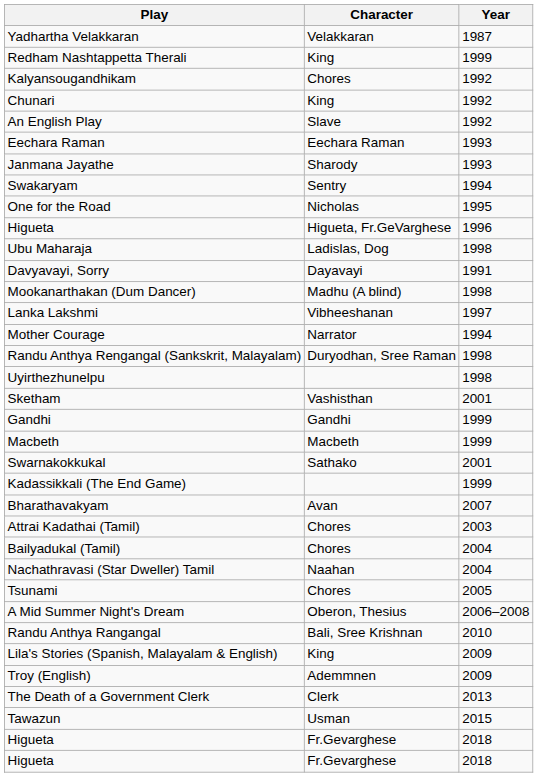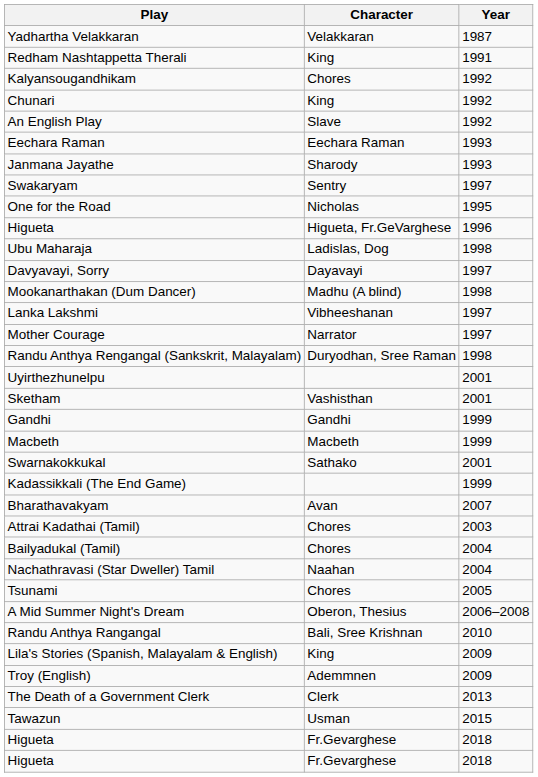 <table class="wikitable">
 <tr>
 <th>Play</th>
 <th>Character</th>
 <th>Year</th>
 </tr>
 <tr>
 <td>Yadhartha Velakkaran</td>
 <td>Velakkaran</td>
 <td>1987</td>
 </tr>
 <tr>
 <td>Redham Nashtappetta Therali</td>
 <td>King</td>
-<td>1999</td>
+<td>1991</td>
 </tr>
 <tr>
 <td>Kalyansougandhikam</td>
 <td>Chores</td>
 <td>1992</td>
 </tr>
 <tr>
 <td>Chunari</td>
 <td>King</td>
 <td>1992</td>
 </tr>
 <tr>
 <td>An English Play</td>
 <td>Slave</td>
 <td>1992</td>
 </tr>
 <tr>
 <td>Eechara Raman</td>
 <td>Eechara Raman</td>
 <td>1993</td>
 </tr>
 <tr>
 <td>Janmana Jayathe</td>
 <td>Sharody</td>
 <td>1993</td>
 </tr>
 <tr>
 <td>Swakaryam</td>
 <td>Sentry</td>
-<td>1994</td>
+<td>1997</td>
 </tr>
 <tr>
 <td>One for the Road</td>
 <td>Nicholas</td>
 <td>1995</td>
 </tr>
 <tr>
 <td>Higueta</td>
 <td>Higueta, Fr.GeVarghese</td>
 <td>1996</td>
 </tr>
 <tr>
 <td>Ubu Maharaja</td>
 <td>Ladislas, Dog</td>
 <td>1998</td>
 </tr>
 <tr>
 <td>Davyavayi, Sorry</td>
 <td>Dayavayi</td>
-<td>1991</td>
+<td>1997</td>
 </tr>
 <tr>
 <td>Mookanarthakan (Dum Dancer)</td>
 <td>Madhu (A blind)</td>
 <td>1998</td>
 </tr>
 <tr>
 <td>Lanka Lakshmi</td>
 <td>Vibheeshanan</td>
 <td>1997</td>
 </tr>
 <tr>
 <td>Mother Courage</td>
 <td>Narrator</td>
-<td>1994</td>
+<td>1997</td>
 </tr>
 <tr>
 <td>Randu Anthya Rengangal (Sankskrit, Malayalam)</td>
 <td>Duryodhan, Sree Raman</td>
 <td>1998</td>
 </tr>
 <tr>
 <td>Uyirthezhunelpu</td>
 <td></td>
-<td>1998</td>
+<td>2001</td>
 </tr>
 <tr>
 <td>Sketham</td>
 <td>Vashisthan</td>
 <td>2001</td>
 </tr>
 <tr>
 <td>Gandhi</td>
 <td>Gandhi</td>
 <td>1999</td>
 </tr>
 <tr>
 <td>Macbeth</td>
 <td>Macbeth</td>
 <td>1999</td>
 </tr>
 <tr>
 <td>Swarnakokkukal</td>
 <td>Sathako</td>
 <td>2001</td>
 </tr>
 <tr>
 <td>Kadassikkali (The End Game)</td>
 <td></td>
 <td>1999</td>
 </tr>
 <tr>
 <td>Bharathavakyam</td>
 <td>Avan</td>
 <td>2007</td>
 </tr>
 <tr>
 <td>Attrai Kadathai (Tamil)</td>
 <td>Chores</td>
 <td>2003</td>
 </tr>
 <tr>
 <td>Bailyadukal (Tamil)</td>
 <td>Chores</td>
 <td>2004</td>
 </tr>
 <tr>
 <td>Nachathravasi (Star Dweller) Tamil</td>
 <td>Naahan</td>
 <td>2004</td>
 </tr>
 <tr>
 <td>Tsunami</td>
 <td>Chores</td>
 <td>2005</td>
 </tr>
 <tr>
 <td>A Mid Summer Night's Dream</td>
 <td>Oberon, Thesius</td>
 <td>2006–2008</td>
 </tr>
 <tr>
 <td>Randu Anthya Rangangal</td>
 <td>Bali, Sree Krishnan</td>
 <td>2010</td>
 </tr>
 <tr>
 <td>Lila's Stories (Spanish, Malayalam & English)</td>
 <td>King</td>
 <td>2009</td>
 </tr>
 <tr>
 <td>Troy (English)</td>
 <td>Ademmnen</td>
 <td>2009</td>
 </tr>
 <tr>
 <td>The Death of a Government Clerk</td>
 <td>Clerk</td>
 <td>2013</td>
 </tr>
 <tr>
 <td>Tawazun</td>
 <td>Usman</td>
 <td>2015</td>
 </tr>
 <tr>
 <td>Higueta</td>
 <td>Fr.Gevarghese</td>
 <td>2018</td>
 </tr>
 <tr>
 <td>Higueta</td>
 <td>Fr.Gevarghese</td>
 <td>2018</td>
 </tr>
 </table>
